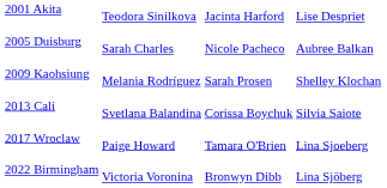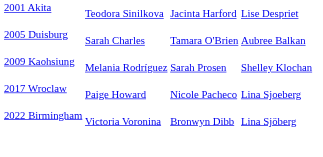 <table>
 <tr>
 <td><a href='#'>2001 Akita</a></td>
 <td><br> <a href='#'>Teodora Sinilkova</a></td>
 <td><br> <a href='#'>Jacinta Harford</a></td>
 <td><br> <a href='#'>Lise Despriet</a></td>
 </tr>
 <tr>
 <td><a href='#'>2005 Duisburg</a></td>
 <td><br> <a href='#'>Sarah Charles</a></td>
-<td><br> <a href='#'>Nicole Pacheco</a></td>
+<td><br> <a href='#'>Tamara O'Brien</a></td>
 <td><br> <a href='#'>Aubree Balkan</a></td>
 </tr>
 <tr>
 <td><a href='#'>2009 Kaohsiung</a></td>
 <td><br> <a href='#'>Melania Rodríguez</a></td>
 <td><br> <a href='#'>Sarah Prosen</a></td>
 <td><br> <a href='#'>Shelley Klochan</a></td>
 </tr>
 <tr>
-<td><a href='#'>2013 Cali</a></td>
-<td><br> <a href='#'>Svetlana Balandina</a></td>
-<td><br> <a href='#'>Corissa Boychuk</a></td>
-<td><br> <a href='#'>Silvia Saiote</a></td>
-</tr>
-<tr>
 <td><a href='#'>2017 Wroclaw</a></td>
 <td><br> <a href='#'>Paige Howard</a></td>
-<td><br> <a href='#'>Tamara O'Brien</a></td>
+<td><br> <a href='#'>Nicole Pacheco</a></td>
 <td><br> <a href='#'>Lina Sjoeberg</a></td>
 </tr>
 <tr>
 <td><a href='#'>2022 Birmingham</a></td>
 <td><br> <a href='#'>Victoria Voronina</a></td>
 <td><br> <a href='#'>Bronwyn Dibb</a></td>
 <td><br> <a href='#'>Lina Sjöberg</a></td>
 </tr>
 </table>
